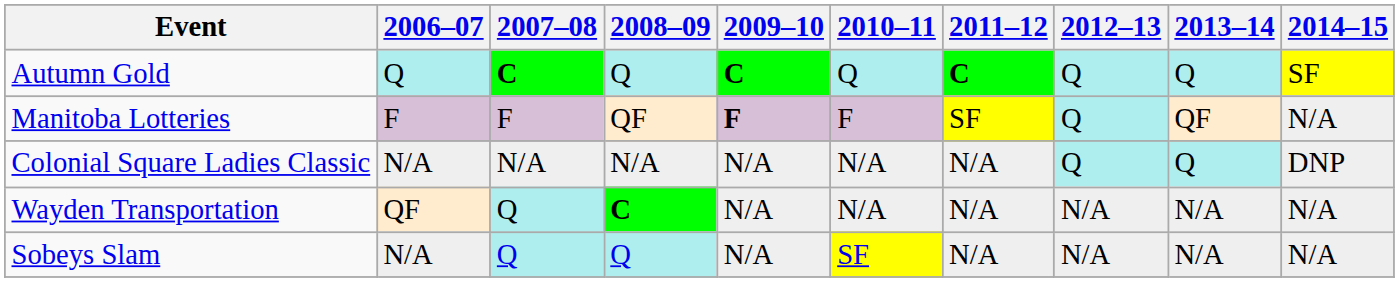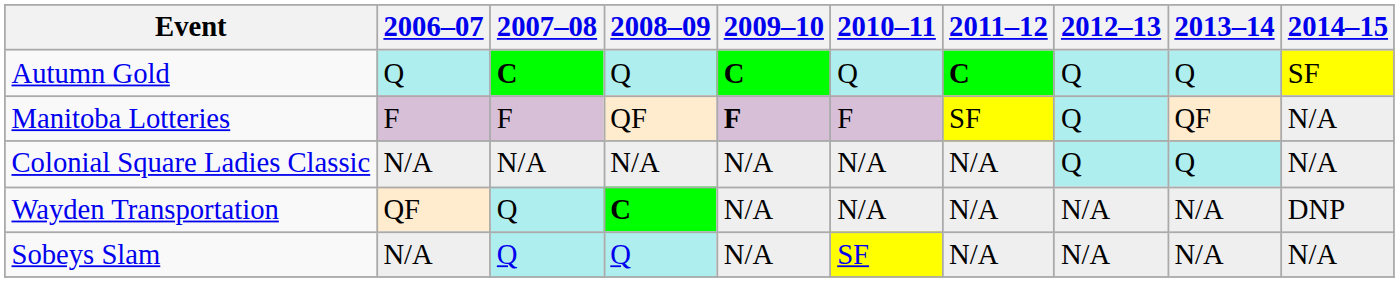 <table class="wikitable" border="1">
 <tr>
 <th>Event</th>
 <th><a href='#'>2006–07</a></th>
 <th><a href='#'>2007–08</a></th>
 <th><a href='#'>2008–09</a></th>
 <th><a href='#'>2009–10</a></th>
 <th><a href='#'>2010–11</a></th>
 <th><a href='#'>2011–12</a></th>
 <th><a href='#'>2012–13</a></th>
 <th><a href='#'>2013–14</a></th>
 <th><a href='#'>2014–15</a></th>
 </tr>
 <tr>
 <td><a href='#'>Autumn Gold</a></td>
 <td style="background:#afeeee;">Q</td>
 <td style="background:#00ff00;"><strong>C</strong></td>
 <td style="background:#afeeee;">Q</td>
 <td style="background:#00ff00;"><strong>C</strong></td>
 <td style="background:#afeeee;">Q</td>
 <td style="background:#00ff00;"><strong>C</strong></td>
 <td style="background:#afeeee;">Q</td>
 <td style="background:#afeeee;">Q</td>
 <td style="background:yellow;">SF</td>
 </tr>
 <tr>
 <td><a href='#'>Manitoba Lotteries</a></td>
 <td style="background:#D8BFD8;">F</td>
 <td style="background:#D8BFD8;">F</td>
 <td style="background:#ffebcd;">QF</td>
 <td style="background:#D8BFD8;"><strong>F</strong></td>
 <td style="background:#D8BFD8;">F</td>
 <td style="background:yellow;">SF</td>
 <td style="background:#afeeee;">Q</td>
 <td style="background:#ffebcd;">QF</td>
 <td style="background:#EFEFEF;">N/A</td>
 </tr>
 <tr>
 <td><a href='#'>Colonial Square Ladies Classic</a></td>
 <td style="background:#EFEFEF;">N/A</td>
 <td style="background:#EFEFEF;">N/A</td>
 <td style="background:#EFEFEF;">N/A</td>
 <td style="background:#EFEFEF;">N/A</td>
 <td style="background:#EFEFEF;">N/A</td>
 <td style="background:#EFEFEF;">N/A</td>
 <td style="background:#afeeee;">Q</td>
 <td style="background:#afeeee;">Q</td>
-<td style="background:#EFEFEF;">DNP</td>
+<td style="background:#EFEFEF;">N/A</td>
 </tr>
 <tr>
 <td><a href='#'>Wayden Transportation</a></td>
 <td style="background:#ffebcd;">QF</td>
 <td style="background:#afeeee;">Q</td>
 <td style="background:#00ff00;"><strong>C</strong></td>
 <td style="background:#EFEFEF;">N/A</td>
 <td style="background:#EFEFEF;">N/A</td>
 <td style="background:#EFEFEF;">N/A</td>
 <td style="background:#EFEFEF;">N/A</td>
 <td style="background:#EFEFEF;">N/A</td>
-<td style="background:#EFEFEF;">N/A</td>
+<td style="background:#EFEFEF;">DNP</td>
 </tr>
 <tr>
 <td><a href='#'>Sobeys Slam</a></td>
 <td style="background:#EFEFEF;">N/A</td>
 <td style="background:#afeeee;"><a href='#'>Q</a></td>
 <td style="background:#afeeee;"><a href='#'>Q</a></td>
 <td style="background:#EFEFEF;">N/A</td>
 <td style="background:yellow;"><a href='#'>SF</a></td>
 <td style="background:#EFEFEF;">N/A</td>
 <td style="background:#EFEFEF;">N/A</td>
 <td style="background:#EFEFEF;">N/A</td>
 <td style="background:#EFEFEF;">N/A</td>
 </tr>
 </table>
